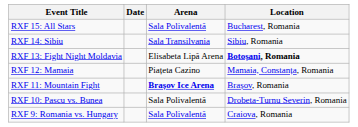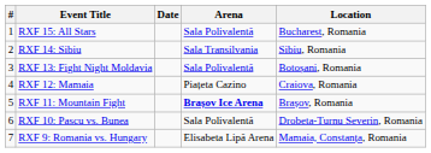 <table class="sortable wikitable succession-box" style="margin:1.0em auto; font-size:90%;">
 <tr>
+<th scope="col">#</th>
 <th scope="col">Event Title</th>
 <th scope="col">Date</th>
 <th scope="col">Arena</th>
 <th scope="col">Location</th>
 </tr>
 <tr>
+<td align=center>1</td>
 <td><a href='#'>RXF 15: All Stars</a></td>
 <td></td>
 <td><a href='#'>Sala Polivalentă</a></td>
 <td><a href='#'>Bucharest</a>, Romania</td>
 </tr>
 <tr>
+<td align=center>2</td>
 <td><a href='#'>RXF 14: Sibiu</a></td>
 <td></td>
 <td><a href='#'>Sala Transilvania</a></td>
 <td><a href='#'>Sibiu</a>, Romania</td>
 </tr>
 <tr>
+<td align=center>3</td>
 <td><a href='#'>RXF 13: Fight Night Moldavia</a></td>
 <td></td>
-<td>Elisabeta Lipă Arena</td>
-<td><strong><a href='#'>Botoșani</a>, Romania</strong></td>
+<td><a href='#'>Sala Polivalentă</a></td>
+<td><a href='#'>Botoșani</a>, Romania</td>
 </tr>
 <tr>
+<td align=center>4</td>
 <td><a href='#'>RXF 12: Mamaia</a></td>
 <td></td>
 <td>Piațeta Cazino</td>
-<td><a href='#'>Mamaia, Constanța</a>, Romania</td>
+<td><a href='#'>Craiova</a>, Romania</td>
 </tr>
 <tr>
+<td align=center>5</td>
 <td><a href='#'>RXF 11: Mountain Fight</a></td>
 <td></td>
 <td><strong><a href='#'>Brașov Ice Arena</a></strong></td>
 <td><a href='#'>Brașov</a>, Romania</td>
 </tr>
 <tr>
+<td align=center>6</td>
 <td><a href='#'>RXF 10: Pascu vs. Bunea</a></td>
 <td></td>
 <td>Sala Polivalentă</td>
 <td><a href='#'>Drobeta-Turnu Severin</a>, Romania</td>
 </tr>
 <tr>
+<td align=center>7</td>
 <td><a href='#'>RXF 9: Romania vs. Hungary</a></td>
 <td></td>
-<td><a href='#'>Sala Polivalentă</a></td>
-<td><a href='#'>Craiova</a>, Romania</td>
+<td>Elisabeta Lipă Arena</td>
+<td><a href='#'>Mamaia, Constanța</a>, Romania</td>
 </tr>
 </table>
